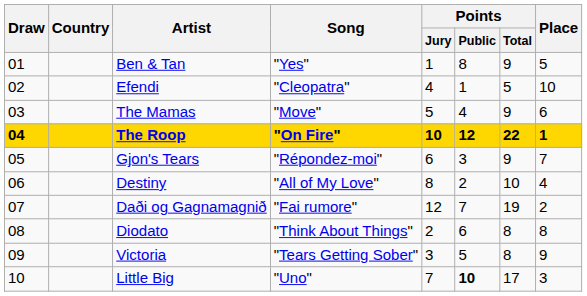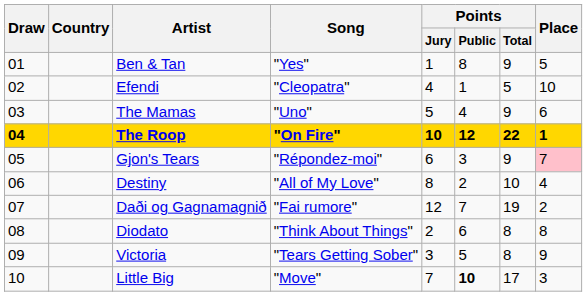 <table class="sortable wikitable">
 <tr>
 <th rowspan="2">Draw</th>
 <th rowspan="2">Country</th>
 <th rowspan="2">Artist</th>
 <th rowspan="2">Song</th>
 <th colspan="3">Points</th>
 <th rowspan="2">Place</th>
 </tr>
 <tr>
 <th><small>Jury</small></th>
 <th><small>Public</small></th>
 <th><small>Total</small></th>
 </tr>
 <tr>
 <td>01</td>
 <td></td>
 <td><a href='#'>Ben & Tan</a></td>
 <td>"<a href='#'>Yes</a>"</td>
 <td>1</td>
 <td>8</td>
 <td>9</td>
 <td>5</td>
 </tr>
 <tr>
 <td>02</td>
 <td></td>
 <td><a href='#'>Efendi</a></td>
 <td>"<a href='#'>Cleopatra</a>"</td>
 <td>4</td>
 <td>1</td>
 <td>5</td>
 <td>10</td>
 </tr>
 <tr>
 <td>03</td>
 <td></td>
 <td><a href='#'>The Mamas</a></td>
-<td>"<a href='#'>Move</a>"</td>
+<td>"<a href='#'>Uno</a>"</td>
 <td>5</td>
 <td>4</td>
 <td>9</td>
 <td>6</td>
 </tr>
 <tr style="background: gold; font-weight: bold;">
 <td>04</td>
 <td></td>
 <td><a href='#'>The Roop</a></td>
 <td>"<a href='#'>On Fire</a>"</td>
 <td>10</td>
 <td>12</td>
 <td>22</td>
 <td>1</td>
 </tr>
 <tr>
 <td>05</td>
 <td></td>
 <td><a href='#'>Gjon's Tears</a></td>
 <td>"<a href='#'>Répondez-moi</a>"</td>
 <td>6</td>
 <td>3</td>
 <td>9</td>
-<td>7</td>
+<td style="background: pink;">7</td>
 </tr>
 <tr>
 <td>06</td>
 <td></td>
 <td><a href='#'>Destiny</a></td>
 <td>"<a href='#'>All of My Love</a>"</td>
 <td>8</td>
 <td>2</td>
 <td>10</td>
 <td>4</td>
 </tr>
 <tr>
 <td>07</td>
 <td></td>
 <td><a href='#'>Daði og Gagnamagnið</a></td>
 <td>"<a href='#'>Fai rumore</a>"</td>
 <td>12</td>
 <td>7</td>
 <td>19</td>
 <td>2</td>
 </tr>
 <tr>
 <td>08</td>
 <td></td>
 <td><a href='#'>Diodato</a></td>
 <td>"<a href='#'>Think About Things</a>"</td>
 <td>2</td>
 <td>6</td>
 <td>8</td>
 <td>8</td>
 </tr>
 <tr>
 <td>09</td>
 <td></td>
 <td><a href='#'>Victoria</a></td>
 <td>"<a href='#'>Tears Getting Sober</a>"</td>
 <td>3</td>
 <td>5</td>
 <td>8</td>
 <td>9</td>
 </tr>
 <tr>
 <td>10</td>
 <td></td>
 <td><a href='#'>Little Big</a></td>
-<td>"<a href='#'>Uno</a>"</td>
+<td>"<a href='#'>Move</a>"</td>
 <td>7</td>
 <td><strong>10</strong></td>
 <td>17</td>
 <td>3</td>
 </tr>
 </table>
